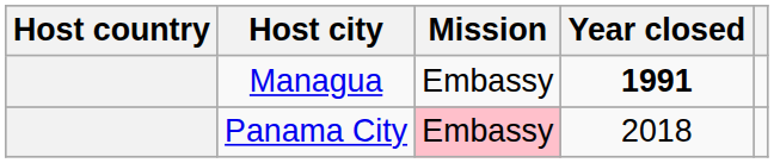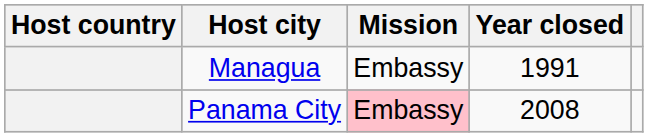 <table class="wikitable plainrowheaders" style="text-align:center;">
 <tr>
 <th scope="col">Host country</th>
 <th scope="col">Host city</th>
 <th scope="col">Mission</th>
 <th scope="col">Year closed</th>
 <th scope="col"></th>
 </tr>
 <tr>
 <th scope="row"></th>
 <td><a href='#'>Managua</a></td>
 <td>Embassy</td>
-<td><strong>1991</strong></td>
+<td>1991</td>
 <td></td>
 </tr>
 <tr>
 <th scope="row"></th>
 <td><a href='#'>Panama City</a></td>
 <td style="background: pink;">Embassy</td>
-<td>2018</td>
+<td>2008</td>
 <td></td>
 </tr>
 </table>
